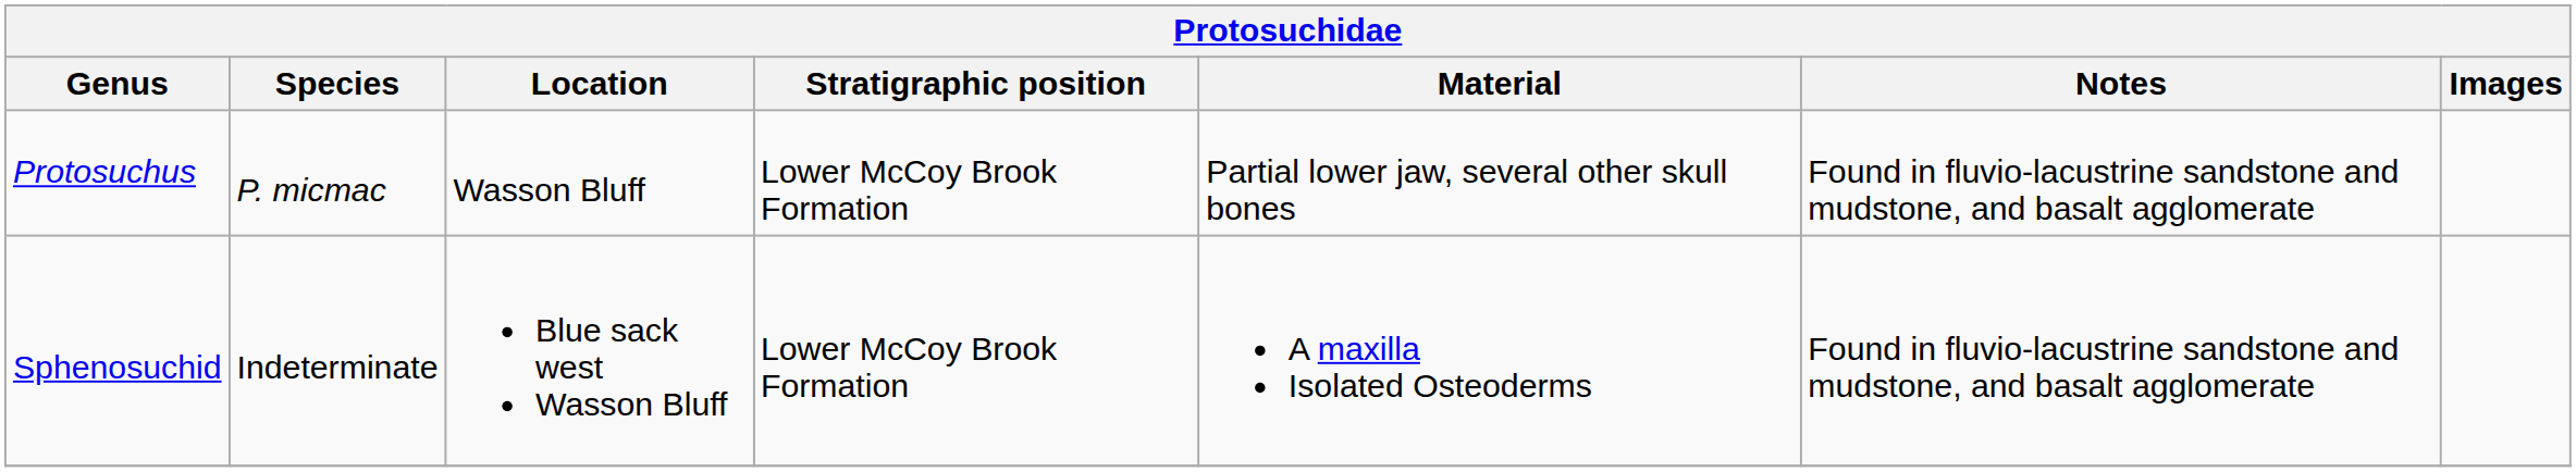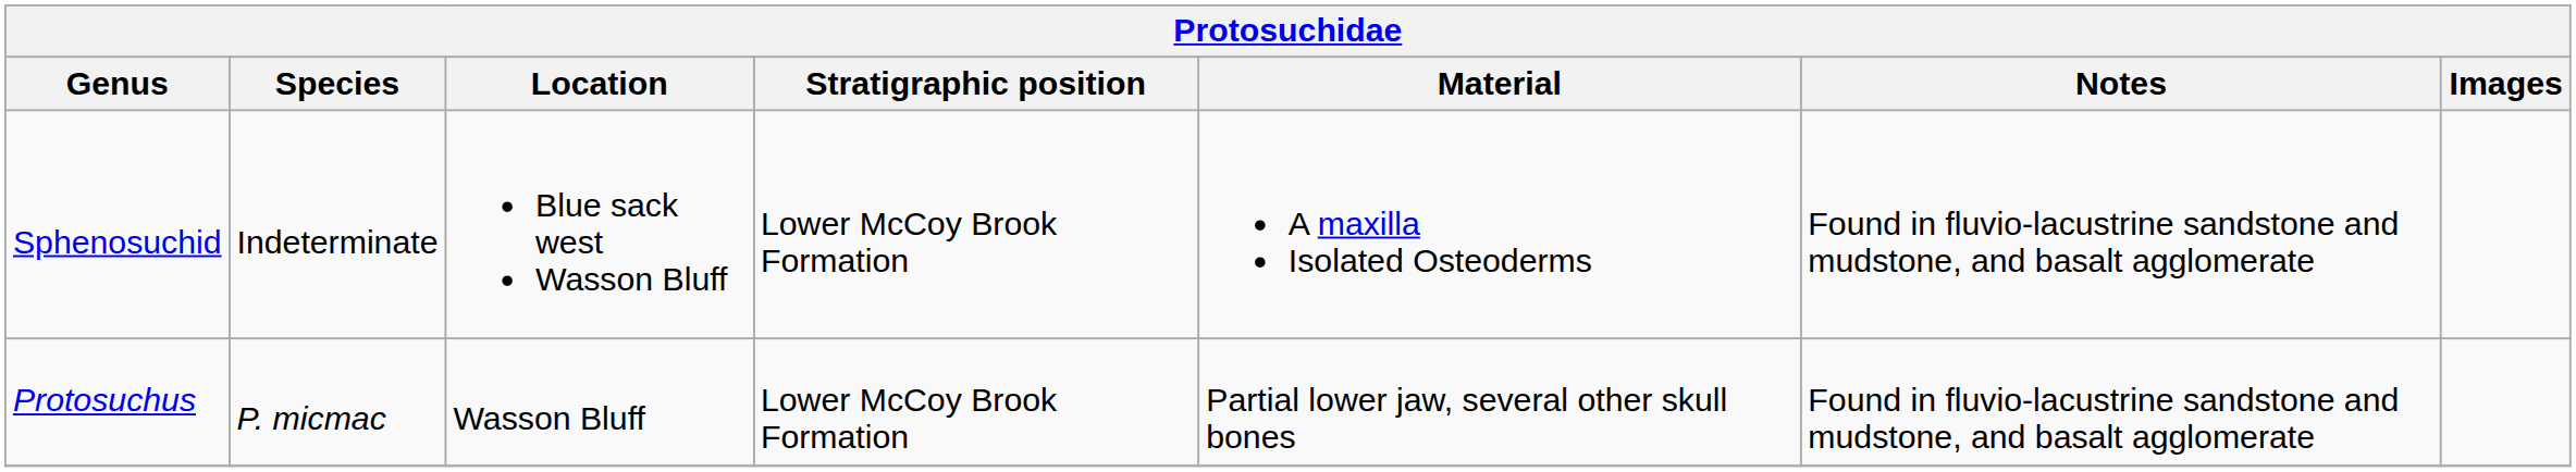 <table class="wikitable" align="center">
 <tr>
 <th colspan="7" align="center"><strong><a href='#'>Protosuchidae</a></strong></th>
 </tr>
 <tr>
 <th>Genus</th>
 <th>Species</th>
 <th>Location</th>
 <th>Stratigraphic position</th>
 <th>Material</th>
 <th width=25%>Notes</th>
 <th>Images</th>
 </tr>
 <tr>
+<td><br><a href='#'>Sphenosuchid</a></td>
+<td><br>Indeterminate</td>
+<td><br><ul><li>Blue sack west</li><li>Wasson Bluff</li></ul></td>
+<td><br>Lower McCoy Brook Formation</td>
+<td><br><ul><li>A <a href='#'>maxilla</a></li><li>Isolated Osteoderms</li></ul></td>
+<td><br>Found in fluvio-lacustrine sandstone and mudstone, and basalt agglomerate</td>
+<td></td>
+</tr>
+<tr>
 <td><em><a href='#'>Protosuchus</a></em></td>
 <td><br><em>P. micmac</em></td>
 <td><br>Wasson Bluff</td>
 <td><br>Lower McCoy Brook Formation</td>
 <td><br>Partial lower jaw, several other skull bones</td>
 <td><br>Found in fluvio-lacustrine sandstone and mudstone, and basalt agglomerate</td>
 <td><br></td>
 </tr>
 <tr>
-<td><br><a href='#'>Sphenosuchid</a></td>
-<td><br>Indeterminate</td>
-<td><br><ul><li>Blue sack west</li><li>Wasson Bluff</li></ul></td>
-<td><br>Lower McCoy Brook Formation</td>
-<td><br><ul><li>A <a href='#'>maxilla</a></li><li>Isolated Osteoderms</li></ul></td>
-<td><br>Found in fluvio-lacustrine sandstone and mudstone, and basalt agglomerate</td>
-<td></td>
-</tr>
-<tr>
 </tr>
 </table>
